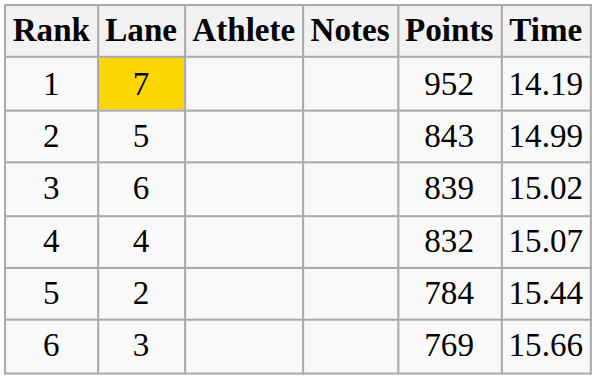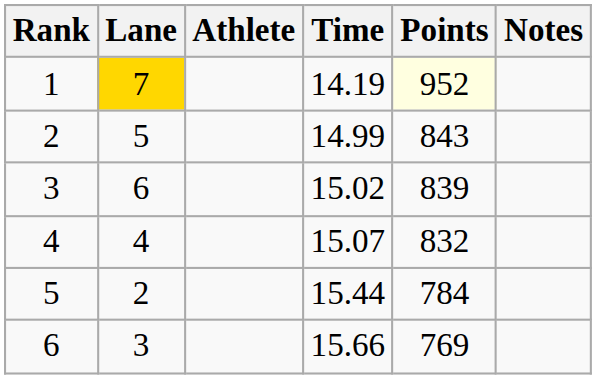 <table class="wikitable sortable" style="text-align:center">
 <tr>
 <th>Rank</th>
 <th>Lane</th>
 <th>Athlete</th>
+<th>Time</th>
+<th>Points</th>
 <th>Notes</th>
-<th>Points</th>
-<th>Time</th>
 </tr>
 <tr>
 <td>1</td>
 <td style="background: gold;">7</td>
 <td align=left></td>
+<td>14.19</td>
+<td style="background: lightyellow;">952</td>
 <td></td>
-<td>952</td>
-<td>14.19</td>
 </tr>
 <tr>
 <td>2</td>
 <td>5</td>
 <td align=left></td>
+<td>14.99</td>
+<td>843</td>
 <td></td>
-<td>843</td>
-<td>14.99</td>
 </tr>
 <tr>
 <td>3</td>
 <td>6</td>
 <td align=left></td>
+<td>15.02</td>
+<td>839</td>
 <td></td>
-<td>839</td>
-<td>15.02</td>
 </tr>
 <tr>
 <td>4</td>
 <td>4</td>
 <td align=left></td>
+<td>15.07</td>
+<td>832</td>
 <td></td>
-<td>832</td>
-<td>15.07</td>
 </tr>
 <tr>
 <td>5</td>
 <td>2</td>
 <td align=left></td>
+<td>15.44</td>
+<td>784</td>
 <td></td>
-<td>784</td>
-<td>15.44</td>
 </tr>
 <tr>
 <td>6</td>
 <td>3</td>
 <td align=left></td>
+<td>15.66</td>
+<td>769</td>
 <td></td>
-<td>769</td>
-<td>15.66</td>
 </tr>
 </table>
